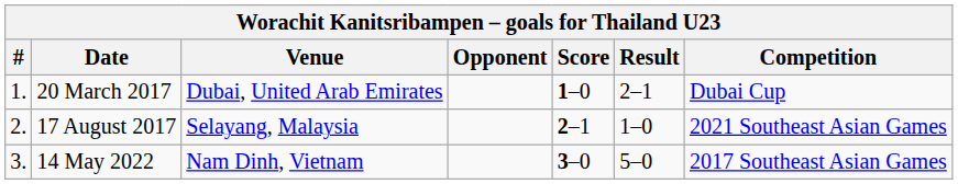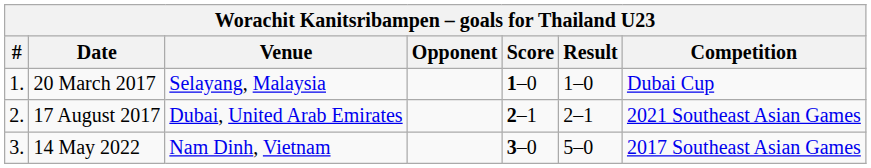 <table class="wikitable">
 <tr>
 <th colspan="8"><strong>Worachit Kanitsribampen – goals for Thailand U23</strong></th>
 </tr>
 <tr>
 <th>#</th>
 <th>Date</th>
 <th>Venue</th>
 <th>Opponent</th>
 <th>Score</th>
 <th>Result</th>
 <th>Competition</th>
 </tr>
 <tr>
 <td>1.</td>
 <td>20 March 2017</td>
-<td><a href='#'>Dubai</a>, <a href='#'>United Arab Emirates</a></td>
+<td><a href='#'>Selayang</a>, <a href='#'>Malaysia</a></td>
 <td></td>
 <td><strong>1</strong>–0</td>
-<td>2–1</td>
+<td>1–0</td>
 <td><a href='#'>Dubai Cup</a></td>
 </tr>
 <tr>
 <td>2.</td>
 <td>17 August 2017</td>
-<td><a href='#'>Selayang</a>, <a href='#'>Malaysia</a></td>
+<td><a href='#'>Dubai</a>, <a href='#'>United Arab Emirates</a></td>
 <td></td>
 <td><strong>2</strong>–1</td>
-<td>1–0</td>
+<td>2–1</td>
 <td><a href='#'>2021 Southeast Asian Games</a></td>
 </tr>
 <tr>
 <td>3.</td>
 <td>14 May 2022</td>
 <td><a href='#'>Nam Dinh</a>, <a href='#'>Vietnam</a></td>
 <td></td>
 <td><strong>3</strong>–0</td>
 <td>5–0</td>
 <td><a href='#'>2017 Southeast Asian Games</a></td>
 </tr>
 </table>
